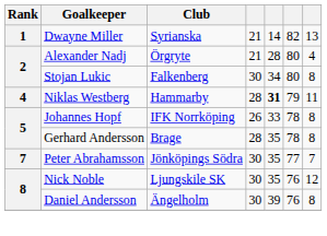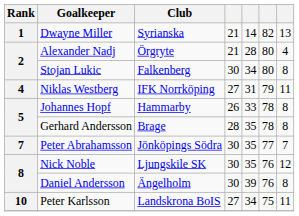 <table class="wikitable sortable" style="text-align:center">
 <tr>
 <th>Rank</th>
 <th>Goalkeeper</th>
 <th>Club<br></th>
 <th></th>
 <th></th>
 <th></th>
 <th></th>
 </tr>
 <tr>
 <th>1</th>
 <td align="left"> <a href='#'>Dwayne Miller</a></td>
 <td align="left"><a href='#'>Syrianska</a></td>
 <td align=center>21</td>
 <td align=center>14</td>
 <td align=center>82</td>
 <td align=center>13</td>
 </tr>
 <tr>
 <th rowspan=2>2</th>
 <td align="left"> <a href='#'>Alexander Nadj</a></td>
 <td align="left"><a href='#'>Örgryte</a></td>
 <td align=center>21</td>
 <td align=center>28</td>
 <td align=center>80</td>
 <td align=center>4</td>
 </tr>
 <tr>
 <td align="left"> <a href='#'>Stojan Lukic</a></td>
 <td align="left"><a href='#'>Falkenberg</a></td>
 <td align=center>30</td>
 <td align=center>34</td>
 <td align=center>80</td>
 <td align=center>8</td>
 </tr>
 <tr>
 <th>4</th>
 <td align="left"> <a href='#'>Niklas Westberg</a></td>
-<td align="left"><a href='#'>Hammarby</a></td>
-<td align=center>28</td>
-<td align=center><strong>31</strong></td>
+<td align="left"><a href='#'>IFK Norrköping</a></td>
+<td align=center>27</td>
+<td align=center>31</td>
 <td align=center>79</td>
 <td align=center>11</td>
 </tr>
 <tr>
 <th rowspan=2>5</th>
 <td align="left"> <a href='#'>Johannes Hopf</a></td>
-<td align="left"><a href='#'>IFK Norrköping</a></td>
+<td align="left"><a href='#'>Hammarby</a></td>
 <td align=center>26</td>
 <td align=center>33</td>
 <td align=center>78</td>
 <td align=center>8</td>
 </tr>
 <tr>
 <td align="left"> Gerhard Andersson</td>
 <td align="left"><a href='#'>Brage</a></td>
 <td align=center>28</td>
 <td align=center>35</td>
 <td align=center>78</td>
 <td align=center>8</td>
 </tr>
 <tr>
 <th>7</th>
 <td align="left"> <a href='#'>Peter Abrahamsson</a></td>
 <td align="left"><a href='#'>Jönköpings Södra</a></td>
 <td align=center>30</td>
 <td align=center>35</td>
 <td align=center>77</td>
 <td align=center>7</td>
 </tr>
 <tr>
 <th rowspan=2>8</th>
 <td align="left"> <a href='#'>Nick Noble</a></td>
 <td align="left"><a href='#'>Ljungskile SK</a></td>
 <td align=center>30</td>
 <td align=center>35</td>
 <td align=center>76</td>
 <td align=center>12</td>
 </tr>
 <tr>
 <td align="left"> <a href='#'>Daniel Andersson</a></td>
 <td align="left"><a href='#'>Ängelholm</a></td>
 <td align=center>30</td>
 <td align=center>39</td>
 <td align=center>76</td>
 <td align=center>8</td>
 </tr>
 <tr>
+<th>10</th>
+<td align="left"> Peter Karlsson</td>
+<td align="left"><a href='#'>Landskrona BoIS</a></td>
+<td align=center>27</td>
+<td align=center>34</td>
+<td align=center>75</td>
+<td align=center>11</td>
+</tr>
+<tr>
 </tr>
 </table>
